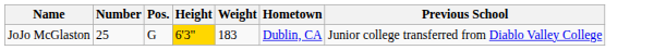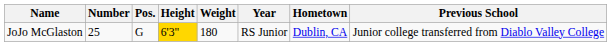 <table class="wikitable sortable" border="1">
 <tr>
 <th>Name</th>
 <th>Number</th>
 <th>Pos.</th>
 <th>Height</th>
 <th>Weight</th>
+<th>Year</th>
 <th>Hometown</th>
 <th class="unsortable">Previous School</th>
 </tr>
 <tr>
 <td>JoJo McGlaston</td>
 <td>25</td>
 <td>G</td>
 <td style="background: gold;">6'3"</td>
-<td>183</td>
+<td>180</td>
+<td>RS Junior</td>
 <td><a href='#'>Dublin, CA</a></td>
 <td>Junior college transferred from <a href='#'>Diablo Valley College</a></td>
 </tr>
 </table>
